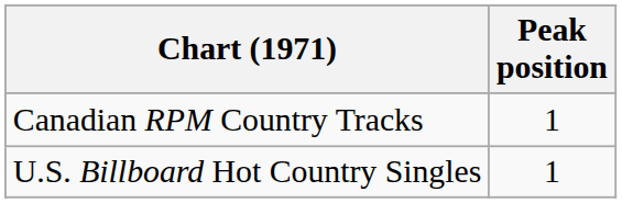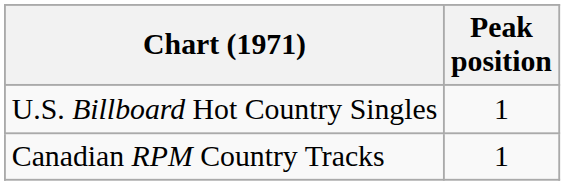 <table class="wikitable">
 <tr>
 <th align="left">Chart (1971)</th>
 <th align="center">Peak<br>position</th>
 </tr>
 <tr>
+<td align="left">U.S. <em>Billboard</em> Hot Country Singles</td>
+<td align="center">1</td>
+</tr>
+<tr>
 <td align="left">Canadian <em>RPM</em> Country Tracks</td>
 <td align="center">1</td>
 </tr>
-<tr>
-<td align="left">U.S. <em>Billboard</em> Hot Country Singles</td>
-<td align="center">1</td>
-</tr>
 </table>
